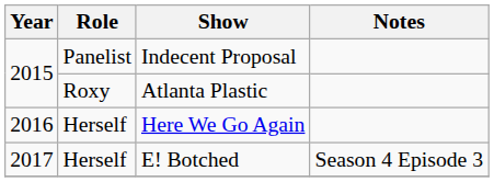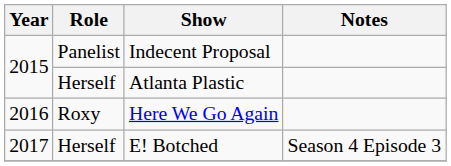 <table class="wikitable sortable">
 <tr>
 <th>Year</th>
 <th>Role</th>
 <th>Show</th>
 <th>Notes</th>
 </tr>
 <tr>
 <td rowspan="2">2015</td>
 <td>Panelist</td>
 <td>Indecent Proposal</td>
 <td></td>
 </tr>
 <tr>
-<td>Roxy</td>
+<td>Herself</td>
 <td>Atlanta Plastic</td>
 <td></td>
 </tr>
 <tr>
 <td>2016</td>
-<td>Herself</td>
+<td>Roxy</td>
 <td><a href='#'>Here We Go Again</a></td>
 <td></td>
 </tr>
 <tr>
 <td>2017</td>
 <td>Herself</td>
 <td>E! Botched</td>
 <td>Season 4 Episode 3</td>
 </tr>
 <tr>
 </tr>
 </table>
